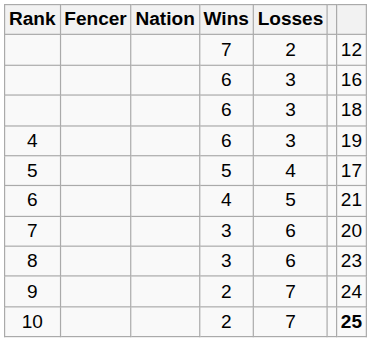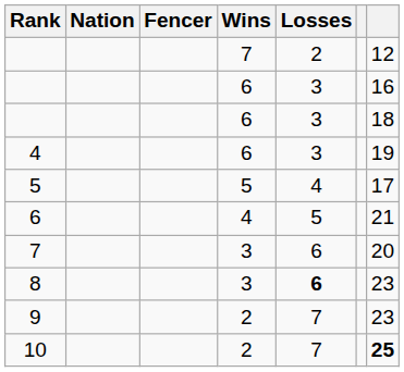 <table class="wikitable sortable" style="text-align: center;">
 <tr>
 <th>Rank</th>
+<th>Nation</th>
 <th>Fencer</th>
-<th>Nation</th>
 <th>Wins</th>
 <th>Losses</th>
 <th></th>
 <th></th>
 </tr>
 <tr>
 <td></td>
 <td align=left></td>
 <td align=left></td>
 <td>7</td>
 <td>2</td>
 <td></td>
 <td>12</td>
 </tr>
 <tr>
 <td></td>
 <td align=left></td>
 <td align=left></td>
 <td>6</td>
 <td>3</td>
 <td></td>
 <td>16</td>
 </tr>
 <tr>
 <td></td>
 <td align=left></td>
 <td align=left></td>
 <td>6</td>
 <td>3</td>
 <td></td>
 <td>18</td>
 </tr>
 <tr>
 <td>4</td>
 <td align=left></td>
 <td align=left></td>
 <td>6</td>
 <td>3</td>
 <td></td>
 <td>19</td>
 </tr>
 <tr>
 <td>5</td>
 <td align=left></td>
 <td align=left></td>
 <td>5</td>
 <td>4</td>
 <td></td>
 <td>17</td>
 </tr>
 <tr>
 <td>6</td>
 <td align=left></td>
 <td align=left></td>
 <td>4</td>
 <td>5</td>
 <td></td>
 <td>21</td>
 </tr>
 <tr>
 <td>7</td>
 <td align=left></td>
 <td align=left></td>
 <td>3</td>
 <td>6</td>
 <td></td>
 <td>20</td>
 </tr>
 <tr>
 <td>8</td>
 <td align=left></td>
 <td align=left></td>
 <td>3</td>
-<td>6</td>
+<td><strong>6</strong></td>
 <td></td>
 <td>23</td>
 </tr>
 <tr>
 <td>9</td>
 <td align=left></td>
 <td align=left></td>
 <td>2</td>
 <td>7</td>
 <td></td>
-<td>24</td>
+<td>23</td>
 </tr>
 <tr>
 <td>10</td>
 <td align=left></td>
 <td align=left></td>
 <td>2</td>
 <td>7</td>
 <td></td>
 <td><strong>25</strong></td>
 </tr>
 </table>
